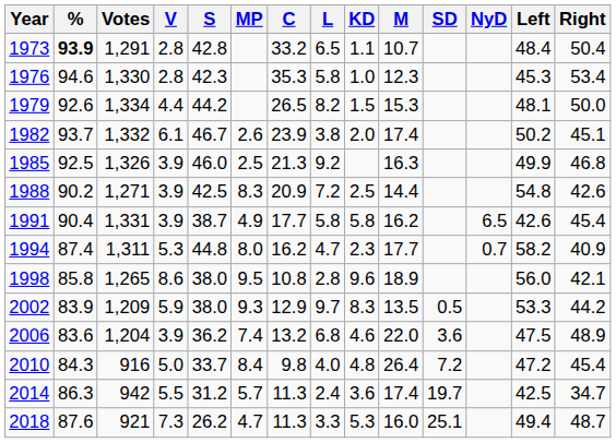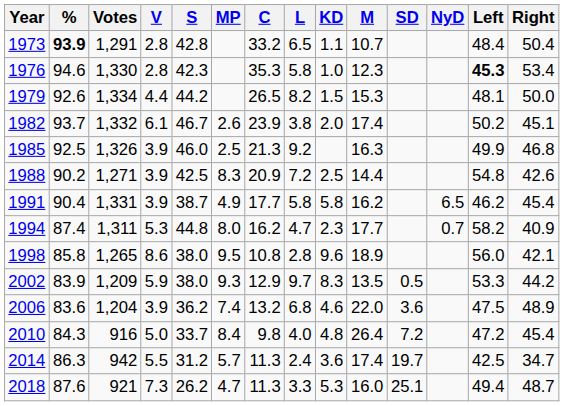 <table class="wikitable sortable" style=text-align:right>
 <tr>
 <th>Year</th>
 <th>%</th>
 <th>Votes</th>
 <th><a href='#'>V</a></th>
 <th><a href='#'>S</a></th>
 <th><a href='#'>MP</a></th>
 <th><a href='#'>C</a></th>
 <th><a href='#'>L</a></th>
 <th><a href='#'>KD</a></th>
 <th><a href='#'>M</a></th>
 <th><a href='#'>SD</a></th>
 <th><a href='#'>NyD</a></th>
 <th>Left</th>
 <th>Right</th>
 </tr>
 <tr>
 <td align=left><a href='#'>1973</a></td>
 <td><strong>93.9</strong></td>
 <td>1,291</td>
 <td>2.8</td>
 <td>42.8</td>
 <td></td>
 <td>33.2</td>
 <td>6.5</td>
 <td>1.1</td>
 <td>10.7</td>
 <td></td>
 <td></td>
 <td>48.4</td>
 <td>50.4</td>
 </tr>
 <tr>
 <td align=left><a href='#'>1976</a></td>
 <td>94.6</td>
 <td>1,330</td>
 <td>2.8</td>
 <td>42.3</td>
 <td></td>
 <td>35.3</td>
 <td>5.8</td>
 <td>1.0</td>
 <td>12.3</td>
 <td></td>
 <td></td>
-<td>45.3</td>
+<td><strong>45.3</strong></td>
 <td>53.4</td>
 </tr>
 <tr>
 <td align=left><a href='#'>1979</a></td>
 <td>92.6</td>
 <td>1,334</td>
 <td>4.4</td>
 <td>44.2</td>
 <td></td>
 <td>26.5</td>
 <td>8.2</td>
 <td>1.5</td>
 <td>15.3</td>
 <td></td>
 <td></td>
 <td>48.1</td>
 <td>50.0</td>
 </tr>
 <tr>
 <td align=left><a href='#'>1982</a></td>
 <td>93.7</td>
 <td>1,332</td>
 <td>6.1</td>
 <td>46.7</td>
 <td>2.6</td>
 <td>23.9</td>
 <td>3.8</td>
 <td>2.0</td>
 <td>17.4</td>
 <td></td>
 <td></td>
 <td>50.2</td>
 <td>45.1</td>
 </tr>
 <tr>
 <td align=left><a href='#'>1985</a></td>
 <td>92.5</td>
 <td>1,326</td>
 <td>3.9</td>
 <td>46.0</td>
 <td>2.5</td>
 <td>21.3</td>
 <td>9.2</td>
 <td></td>
 <td>16.3</td>
 <td></td>
 <td></td>
 <td>49.9</td>
 <td>46.8</td>
 </tr>
 <tr>
 <td align=left><a href='#'>1988</a></td>
 <td>90.2</td>
 <td>1,271</td>
 <td>3.9</td>
 <td>42.5</td>
 <td>8.3</td>
 <td>20.9</td>
 <td>7.2</td>
 <td>2.5</td>
 <td>14.4</td>
 <td></td>
 <td></td>
 <td>54.8</td>
 <td>42.6</td>
 </tr>
 <tr>
 <td align=left><a href='#'>1991</a></td>
 <td>90.4</td>
 <td>1,331</td>
 <td>3.9</td>
 <td>38.7</td>
 <td>4.9</td>
 <td>17.7</td>
 <td>5.8</td>
 <td>5.8</td>
 <td>16.2</td>
 <td></td>
 <td>6.5</td>
-<td>42.6</td>
+<td>46.2</td>
 <td>45.4</td>
 </tr>
 <tr>
 <td align=left><a href='#'>1994</a></td>
 <td>87.4</td>
 <td>1,311</td>
 <td>5.3</td>
 <td>44.8</td>
 <td>8.0</td>
 <td>16.2</td>
 <td>4.7</td>
 <td>2.3</td>
 <td>17.7</td>
 <td></td>
 <td>0.7</td>
 <td>58.2</td>
 <td>40.9</td>
 </tr>
 <tr>
 <td align=left><a href='#'>1998</a></td>
 <td>85.8</td>
 <td>1,265</td>
 <td>8.6</td>
 <td>38.0</td>
 <td>9.5</td>
 <td>10.8</td>
 <td>2.8</td>
 <td>9.6</td>
 <td>18.9</td>
 <td></td>
 <td></td>
 <td>56.0</td>
 <td>42.1</td>
 </tr>
 <tr>
 <td align=left><a href='#'>2002</a></td>
 <td>83.9</td>
 <td>1,209</td>
 <td>5.9</td>
 <td>38.0</td>
 <td>9.3</td>
 <td>12.9</td>
 <td>9.7</td>
 <td>8.3</td>
 <td>13.5</td>
 <td>0.5</td>
 <td></td>
 <td>53.3</td>
 <td>44.2</td>
 </tr>
 <tr>
 <td align=left><a href='#'>2006</a></td>
 <td>83.6</td>
 <td>1,204</td>
 <td>3.9</td>
 <td>36.2</td>
 <td>7.4</td>
 <td>13.2</td>
 <td>6.8</td>
 <td>4.6</td>
 <td>22.0</td>
 <td>3.6</td>
 <td></td>
 <td>47.5</td>
 <td>48.9</td>
 </tr>
 <tr>
 <td align=left><a href='#'>2010</a></td>
 <td>84.3</td>
 <td>916</td>
 <td>5.0</td>
 <td>33.7</td>
 <td>8.4</td>
 <td>9.8</td>
 <td>4.0</td>
 <td>4.8</td>
 <td>26.4</td>
 <td>7.2</td>
 <td></td>
 <td>47.2</td>
 <td>45.4</td>
 </tr>
 <tr>
 <td align=left><a href='#'>2014</a></td>
 <td>86.3</td>
 <td>942</td>
 <td>5.5</td>
 <td>31.2</td>
 <td>5.7</td>
 <td>11.3</td>
 <td>2.4</td>
 <td>3.6</td>
 <td>17.4</td>
 <td>19.7</td>
 <td></td>
 <td>42.5</td>
 <td>34.7</td>
 </tr>
 <tr>
 <td align=left><a href='#'>2018</a></td>
 <td>87.6</td>
 <td>921</td>
 <td>7.3</td>
 <td>26.2</td>
 <td>4.7</td>
 <td>11.3</td>
 <td>3.3</td>
 <td>5.3</td>
 <td>16.0</td>
 <td>25.1</td>
 <td></td>
 <td>49.4</td>
 <td>48.7</td>
 </tr>
 </table>
